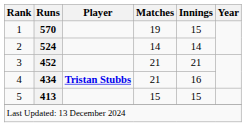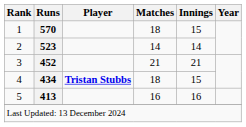 <table class="wikitable plainrowheaders sortable">
 <tr>
 <th scope=col>Rank</th>
 <th scope=col>Runs</th>
 <th scope=col>Player</th>
 <th scope=col>Matches</th>
 <th scope=col>Innings</th>
 <th scope=col>Year</th>
 </tr>
 <tr>
 <td align=center>1</td>
 <th scope=row style=text-align:center;>570</th>
 <td></td>
-<td align=center>19</td>
+<td align=center>18</td>
 <td align=center>15</td>
 <td rowspan=2></td>
 </tr>
 <tr>
 <td align=center>2</td>
-<th scope=row style=text-align:center;>524</th>
+<th scope=row style=text-align:center;>523</th>
 <td></td>
 <td align=center>14</td>
 <td align=center>14</td>
 </tr>
 <tr>
 <td align=center>3</td>
 <th scope=row style=text-align:center;>452</th>
 <td></td>
 <td align=center>21</td>
 <td align=center>21</td>
 <td rowspan=2></td>
 </tr>
 <tr>
 <td align=center>4</td>
 <th scope=row style=text-align:center;>434</th>
 <td><strong><a href='#'>Tristan Stubbs</a></strong></td>
-<td align=center>21</td>
-<td align=center>16</td>
+<td align=center>18</td>
+<td align=center>15</td>
 </tr>
 <tr>
 <td align=center>5</td>
 <th scope=row style=text-align:center;>413</th>
 <td></td>
-<td align=center>15</td>
-<td align=center>15</td>
+<td align=center>16</td>
+<td align=center>16</td>
 <td></td>
 </tr>
 <tr>
 </tr>
 <tr class=sortbottom>
 <td colspan=6><small>Last Updated: 13 December 2024</small></td>
 </tr>
 </table>
